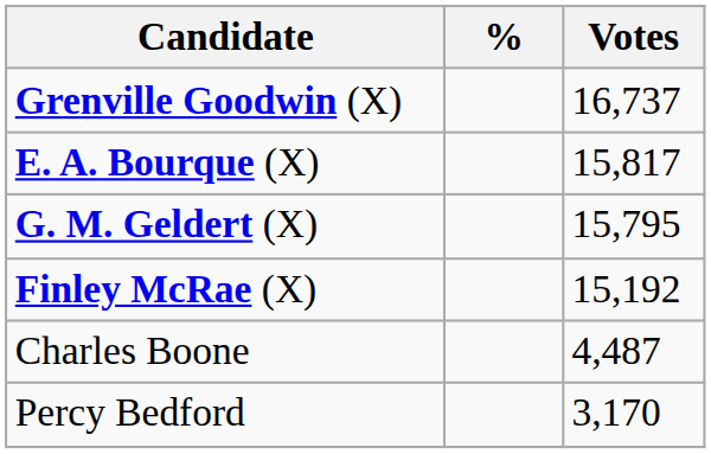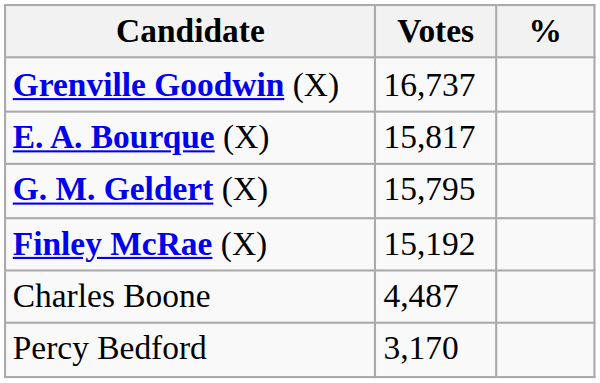 <table class="wikitable">
 <tr>
 <th style="width: 170px">Candidate</th>
+<th style="width: 50px">Votes</th>
 <th style="width: 40px">%</th>
-<th style="width: 50px">Votes</th>
 </tr>
 <tr>
 <td><strong><a href='#'>Grenville Goodwin</a></strong> (X)</td>
+<td>16,737</td>
 <td></td>
-<td>16,737</td>
 </tr>
 <tr>
 <td><strong><a href='#'>E. A. Bourque</a></strong> (X)</td>
+<td>15,817</td>
 <td></td>
-<td>15,817</td>
 </tr>
 <tr>
 <td><strong><a href='#'>G. M. Geldert</a></strong> (X)</td>
+<td>15,795</td>
 <td></td>
-<td>15,795</td>
 </tr>
 <tr>
 <td><strong><a href='#'>Finley McRae</a></strong> (X)</td>
+<td>15,192</td>
 <td></td>
-<td>15,192</td>
 </tr>
 <tr>
 <td>Charles Boone</td>
+<td>4,487</td>
 <td></td>
-<td>4,487</td>
 </tr>
 <tr>
 <td>Percy Bedford</td>
+<td>3,170</td>
 <td></td>
-<td>3,170</td>
 </tr>
 </table>
